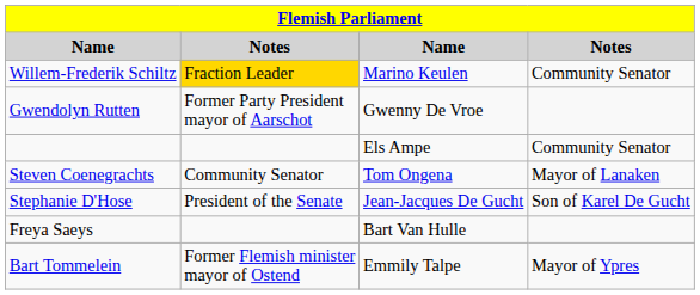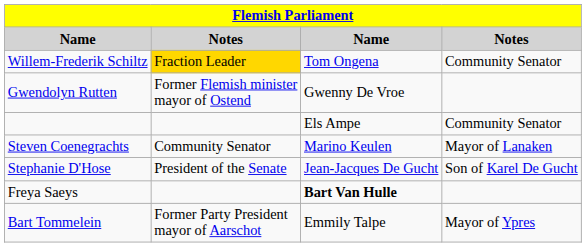 <table class="wikitable">
 <tr>
 <th style="background:Yellow;" colspan="6"><a href='#'>Flemish Parliament</a></th>
 </tr>
 <tr>
 <th style="background:LightGrey;">Name</th>
 <th style="background:LightGrey;">Notes</th>
 <th style="background:LightGrey;">Name</th>
 <th style="background:LightGrey;">Notes</th>
 </tr>
 <tr>
 <td> <a href='#'>Willem-Frederik Schiltz</a></td>
 <td style="background: gold;">Fraction Leader</td>
-<td> <a href='#'>Marino Keulen</a></td>
+<td> <a href='#'>Tom Ongena</a></td>
 <td>Community Senator</td>
 </tr>
 <tr>
 <td> <a href='#'>Gwendolyn Rutten</a></td>
-<td>Former Party President<br>mayor of <a href='#'>Aarschot</a></td>
+<td>Former <a href='#'>Flemish minister</a><br>mayor of <a href='#'>Ostend</a></td>
 <td> Gwenny De Vroe</td>
 <td></td>
 </tr>
 <tr>
 <td> </td>
 <td></td>
 <td> Els Ampe</td>
 <td>Community Senator</td>
 </tr>
 <tr>
 <td> <a href='#'>Steven Coenegrachts</a></td>
 <td>Community Senator</td>
-<td> <a href='#'>Tom Ongena</a></td>
+<td> <a href='#'>Marino Keulen</a></td>
 <td>Mayor of <a href='#'>Lanaken</a></td>
 </tr>
 <tr>
 <td> <a href='#'>Stephanie D'Hose</a></td>
 <td>President of the <a href='#'>Senate</a></td>
 <td> <a href='#'>Jean-Jacques De Gucht</a></td>
 <td>Son of <a href='#'>Karel De Gucht</a></td>
 </tr>
 <tr>
 <td> Freya Saeys</td>
 <td></td>
-<td> Bart Van Hulle</td>
+<td><strong> Bart Van Hulle</strong></td>
 <td></td>
 </tr>
 <tr>
 <td> <a href='#'>Bart Tommelein</a></td>
-<td>Former <a href='#'>Flemish minister</a><br>mayor of <a href='#'>Ostend</a></td>
+<td>Former Party President<br>mayor of <a href='#'>Aarschot</a></td>
 <td> Emmily Talpe</td>
 <td>Mayor of <a href='#'>Ypres</a></td>
 </tr>
 </table>
